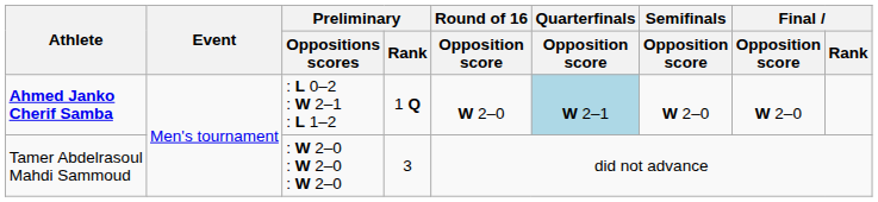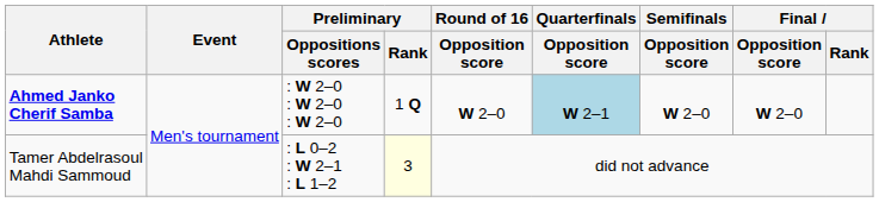 <table class=wikitable style="font-size:90%; text-align:center;">
 <tr>
 <th rowspan=2>Athlete</th>
 <th rowspan=2>Event</th>
 <th colspan=2>Preliminary</th>
 <th>Round of 16</th>
 <th>Quarterfinals</th>
 <th>Semifinals</th>
 <th colspan=2>Final / </th>
 </tr>
 <tr>
 <th>Oppositions<br> scores</th>
 <th>Rank</th>
 <th>Opposition<br> score</th>
 <th>Opposition<br> score</th>
 <th>Opposition<br> score</th>
 <th>Opposition<br> score</th>
 <th>Rank</th>
 </tr>
 <tr>
 <td align=left><strong><a href='#'>Ahmed Janko</a><br><a href='#'>Cherif Samba</a></strong></td>
 <td align=left rowspan=2><a href='#'>Men's tournament</a></td>
-<td align=left>: <strong>L</strong> 0–2<br>: <strong>W</strong> 2–1<br>: <strong>L</strong> 1–2</td>
+<td align=left>: <strong>W</strong> 2–0<br>: <strong>W</strong> 2–0<br>: <strong>W</strong> 2–0</td>
 <td>1 <strong>Q</strong></td>
 <td><br> <strong>W</strong> 2–0</td>
 <td style="background: lightblue;"><br> <strong>W</strong> 2–1</td>
 <td><br> <strong>W</strong> 2–0</td>
 <td><br> <strong>W</strong> 2–0</td>
 <td></td>
 </tr>
 <tr>
 <td align=left>Tamer Abdelrasoul<br>Mahdi Sammoud</td>
-<td align=left>: <strong>W</strong> 2–0<br>: <strong>W</strong> 2–0<br>: <strong>W</strong> 2–0</td>
-<td>3</td>
+<td align=left>: <strong>L</strong> 0–2<br>: <strong>W</strong> 2–1<br>: <strong>L</strong> 1–2</td>
+<td style="background: lightyellow;">3</td>
 <td colspan=5>did not advance</td>
 </tr>
 </table>
